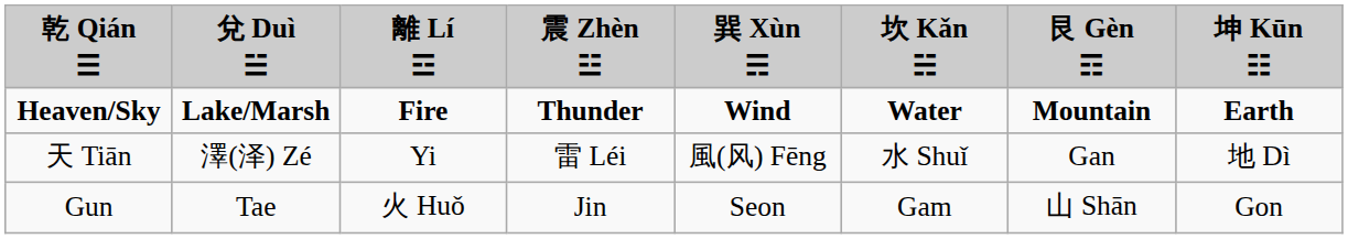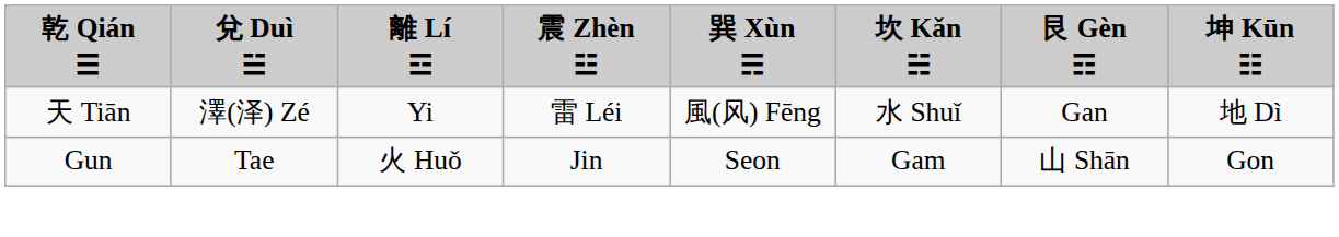 <table class="wikitable" style="text-align:center;margin-bottom:2em;">
 <tr>
 <th style="width:5.5em;background-color:#CCCCCC">乾 Qián<br><span>☰</span></th>
 <th style="width:5.5em;background-color:#CCCCCC">兌 Duì<br><span>☱</span></th>
 <th style="width:5.5em;background-color:#CCCCCC">離 Lí<br><span>☲</span></th>
 <th style="width:5.5em;background-color:#CCCCCC">震 Zhèn<br><span>☳</span></th>
 <th style="width:5.5em;background-color:#CCCCCC">巽 Xùn<br><span>☴</span></th>
 <th style="width:5.5em;background-color:#CCCCCC">坎 Kǎn<br><span>☵</span></th>
 <th style="width:5.5em;background-color:#CCCCCC">艮 Gèn<br><span>☶</span></th>
 <th style="width:5.5em;background-color:#CCCCCC">坤 Kūn<br><span>☷</span></th>
-</tr>
-<tr>
-<td><strong>Heaven/Sky</strong></td>
-<td><strong>Lake/Marsh</strong></td>
-<td><strong>Fire</strong></td>
-<td><strong>Thunder</strong></td>
-<td><strong>Wind</strong></td>
-<td><strong>Water</strong></td>
-<td><strong>Mountain</strong></td>
-<td><strong>Earth</strong></td>
 </tr>
 <tr>
 <td><span>天 Tiān</span></td>
 <td><span>澤(泽) Zé</span></td>
 <td>Yi</td>
 <td><span>雷 Léi</span></td>
 <td><span>風(风) Fēng</span></td>
 <td><span>水 Shuǐ</span></td>
 <td>Gan</td>
 <td><span>地 Dì</span></td>
 </tr>
 <tr>
 <td>Gun</td>
 <td>Tae</td>
 <td><span>火 Huǒ</span></td>
 <td>Jin</td>
 <td>Seon</td>
 <td>Gam</td>
 <td><span>山 Shān</span></td>
 <td>Gon</td>
 </tr>
 </table>
